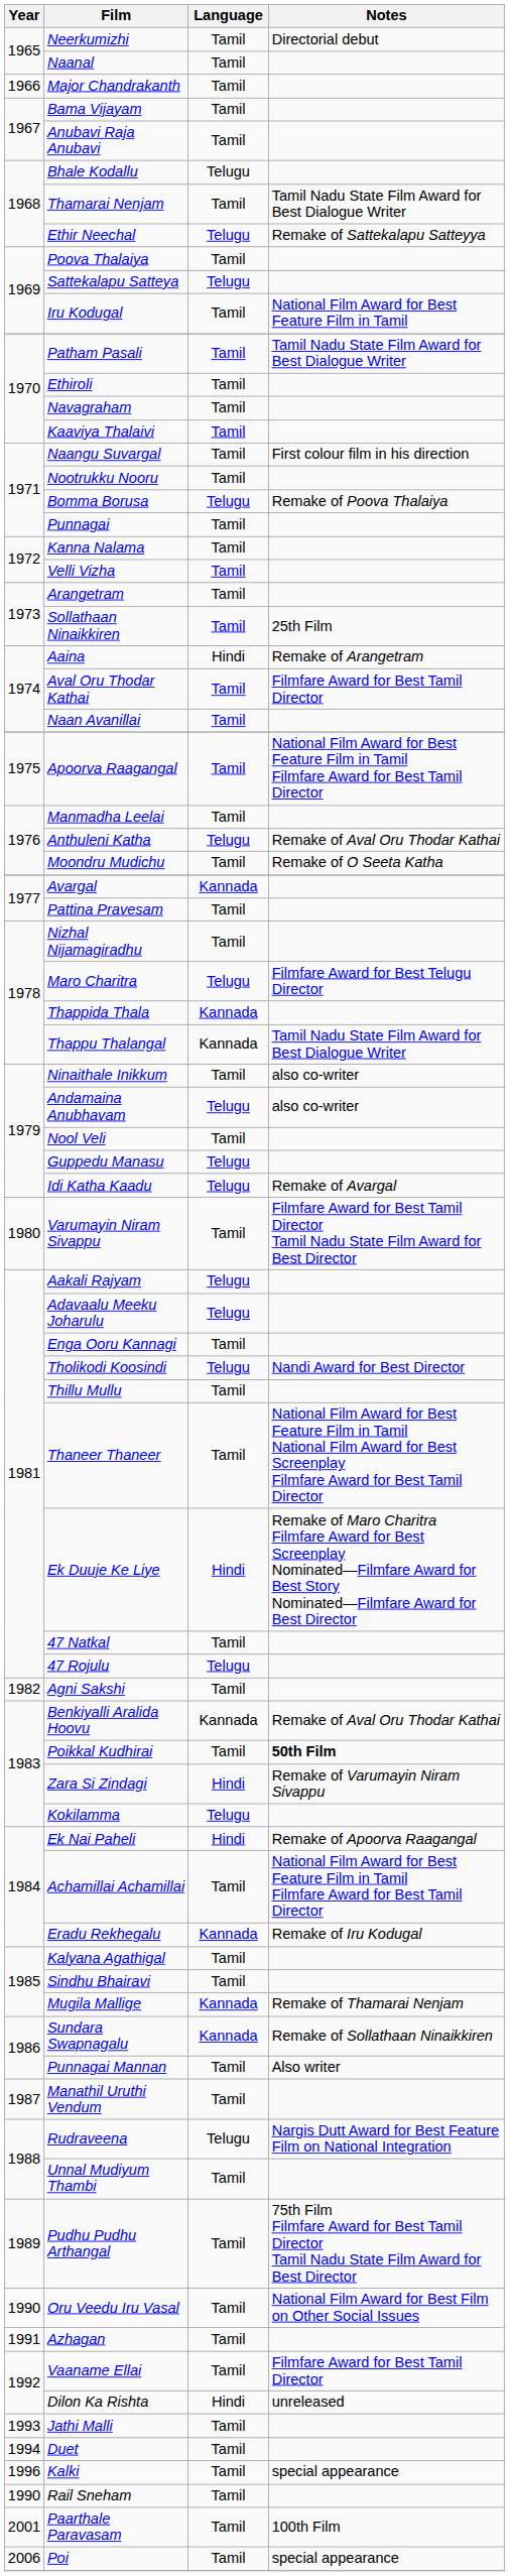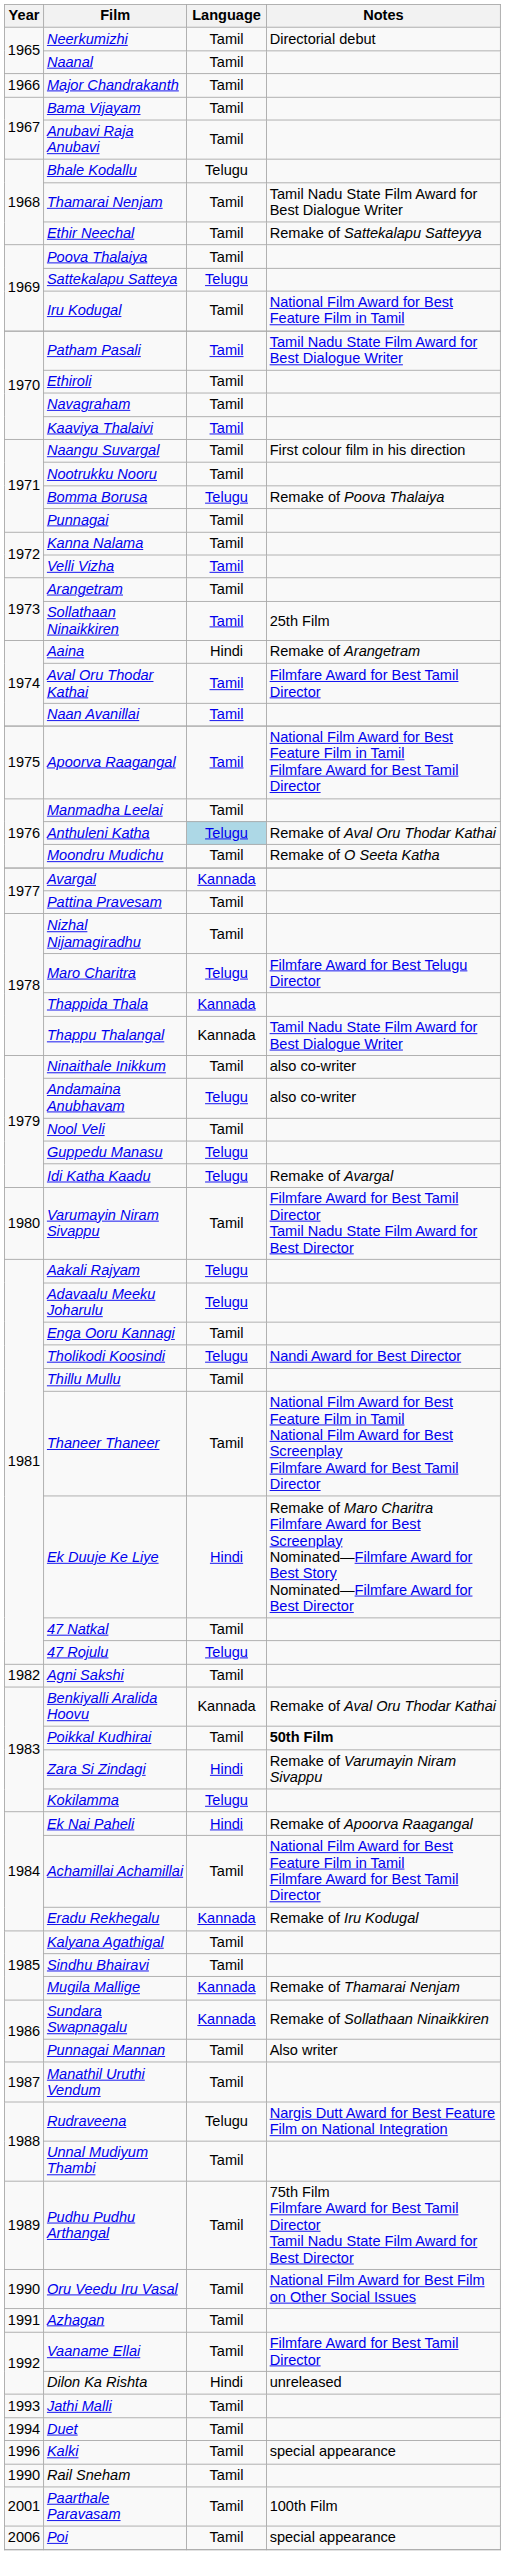 <table class="wikitable sortable">
 <tr>
 <th style="width:35px;">Year</th>
 <th style="width:150px;">Film</th>
 <th style="text-align:center; width:80px;">Language</th>
 <th style="text-align:center; width:250px;" class="unsortable">Notes</th>
 </tr>
 <tr>
 <td rowspan=2>1965</td>
 <td><em><a href='#'>Neerkumizhi</a></em></td>
 <td style="text-align:center;">Tamil</td>
 <td>Directorial debut</td>
 </tr>
 <tr>
 <td><em><a href='#'>Naanal</a></em></td>
 <td style="text-align:center;">Tamil</td>
 <td></td>
 </tr>
 <tr>
 <td rowspan=1>1966</td>
 <td><em><a href='#'>Major Chandrakanth</a></em></td>
 <td style="text-align:center;">Tamil</td>
 <td></td>
 </tr>
 <tr>
 <td rowspan=2>1967</td>
 <td><em><a href='#'>Bama Vijayam</a></em></td>
 <td style="text-align:center;">Tamil</td>
 <td></td>
 </tr>
 <tr>
 <td><em><a href='#'>Anubavi Raja Anubavi</a></em></td>
 <td style="text-align:center;">Tamil</td>
 <td></td>
 </tr>
 <tr>
 <td rowspan=3>1968</td>
 <td><em><a href='#'>Bhale Kodallu</a></em></td>
 <td style="text-align:center;">Telugu</td>
 <td></td>
 </tr>
 <tr>
 <td><em><a href='#'>Thamarai Nenjam</a></em></td>
 <td style="text-align:center;">Tamil</td>
 <td>Tamil Nadu State Film Award for Best Dialogue Writer</td>
 </tr>
 <tr>
 <td><em><a href='#'>Ethir Neechal</a></em></td>
-<td style="text-align:center;"><a href='#'>Telugu</a></td>
+<td style="text-align:center;">Tamil</td>
 <td>Remake of <em>Sattekalapu Satteyya</em></td>
 </tr>
 <tr>
 <td rowspan=3>1969</td>
 <td><em><a href='#'>Poova Thalaiya</a></em></td>
 <td style="text-align:center;">Tamil</td>
 <td></td>
 </tr>
 <tr>
 <td><em><a href='#'>Sattekalapu Satteya</a></em></td>
 <td style="text-align:center;"><a href='#'>Telugu</a></td>
 <td></td>
 </tr>
 <tr>
 <td><em><a href='#'>Iru Kodugal</a></em></td>
 <td style="text-align:center;">Tamil</td>
 <td><a href='#'>National Film Award for Best Feature Film in Tamil</a></td>
 </tr>
 <tr>
 </tr>
 <tr>
 <td rowspan=4>1970</td>
 <td><em><a href='#'>Patham Pasali</a></em></td>
 <td style="text-align:center;"><a href='#'>Tamil</a></td>
 <td><a href='#'>Tamil Nadu State Film Award for Best Dialogue Writer</a></td>
 </tr>
 <tr>
 <td><em><a href='#'>Ethiroli</a></em></td>
 <td style="text-align:center;">Tamil</td>
 <td></td>
 </tr>
 <tr>
 <td><em><a href='#'>Navagraham</a></em></td>
 <td style="text-align:center;">Tamil</td>
 <td></td>
 </tr>
 <tr>
 <td><em><a href='#'>Kaaviya Thalaivi</a></em></td>
 <td style="text-align:center;"><a href='#'>Tamil</a></td>
 <td></td>
 </tr>
 <tr>
 <td rowspan=4>1971</td>
 <td><em><a href='#'>Naangu Suvargal</a></em></td>
 <td style="text-align:center;">Tamil</td>
 <td>First colour film in his direction</td>
 </tr>
 <tr>
 <td><em><a href='#'>Nootrukku Nooru</a></em></td>
 <td style="text-align:center;">Tamil</td>
 <td></td>
 </tr>
 <tr>
 <td><em><a href='#'>Bomma Borusa</a></em></td>
 <td style="text-align:center;"><a href='#'>Telugu</a></td>
 <td>Remake of <em>Poova Thalaiya</em></td>
 </tr>
 <tr>
 <td><em><a href='#'>Punnagai</a></em></td>
 <td style="text-align:center;">Tamil</td>
 <td></td>
 </tr>
 <tr>
 <td rowspan=2>1972</td>
 <td><em><a href='#'>Kanna Nalama</a></em></td>
 <td style="text-align:center;">Tamil</td>
 <td></td>
 </tr>
 <tr>
 <td><em><a href='#'>Velli Vizha</a></em></td>
 <td style="text-align:center;"><a href='#'>Tamil</a></td>
 <td></td>
 </tr>
 <tr>
 <td rowspan=2>1973</td>
 <td><em><a href='#'>Arangetram</a></em></td>
 <td style="text-align:center;">Tamil</td>
 <td></td>
 </tr>
 <tr>
 <td><em><a href='#'>Sollathaan Ninaikkiren</a></em></td>
 <td style="text-align:center;"><a href='#'>Tamil</a></td>
 <td>25th Film</td>
 </tr>
 <tr>
 <td rowspan=3>1974</td>
 <td><em><a href='#'>Aaina</a></em></td>
 <td style="text-align:center;">Hindi</td>
 <td>Remake of <em>Arangetram</em></td>
 </tr>
 <tr>
 <td><em><a href='#'>Aval Oru Thodar Kathai</a></em></td>
 <td style="text-align:center;"><a href='#'>Tamil</a></td>
 <td><a href='#'>Filmfare Award for Best Tamil Director</a></td>
 </tr>
 <tr>
 <td><em><a href='#'>Naan Avanillai</a></em></td>
 <td style="text-align:center;"><a href='#'>Tamil</a></td>
 <td></td>
 </tr>
 <tr>
 </tr>
 <tr>
 <td>1975</td>
 <td><em><a href='#'>Apoorva Raagangal</a></em></td>
 <td style="text-align:center;"><a href='#'>Tamil</a></td>
 <td><a href='#'>National Film Award for Best Feature Film in Tamil</a><br><a href='#'>Filmfare Award for Best Tamil Director</a></td>
 </tr>
 <tr>
 <td rowspan=3>1976</td>
 <td><em><a href='#'>Manmadha Leelai</a></em></td>
 <td style="text-align:center;">Tamil</td>
 <td></td>
 </tr>
 <tr>
 <td><em><a href='#'>Anthuleni Katha</a></em></td>
-<td style="text-align:center;"><a href='#'>Telugu</a></td>
+<td style="background: lightblue; text-align:center;"><a href='#'>Telugu</a></td>
 <td>Remake of <em>Aval Oru Thodar Kathai</em></td>
 </tr>
 <tr>
 <td><em><a href='#'>Moondru Mudichu</a></em></td>
 <td style="text-align:center;">Tamil</td>
 <td>Remake of <em>O Seeta Katha</em></td>
 </tr>
 <tr>
 </tr>
 <tr>
 <td rowspan=2>1977</td>
 <td><em><a href='#'>Avargal</a></em></td>
 <td style="text-align:center;"><a href='#'>Kannada</a></td>
 <td></td>
 </tr>
 <tr>
 <td><em><a href='#'>Pattina Pravesam</a></em></td>
 <td style="text-align:center;">Tamil</td>
 <td></td>
 </tr>
 <tr>
 <td rowspan=4>1978</td>
 <td><em><a href='#'>Nizhal Nijamagiradhu</a></em></td>
 <td style="text-align:center;">Tamil</td>
 <td></td>
 </tr>
 <tr>
 <td><em><a href='#'>Maro Charitra</a></em></td>
 <td style="text-align:center;"><a href='#'>Telugu</a></td>
 <td><a href='#'>Filmfare Award for Best Telugu Director</a></td>
 </tr>
 <tr>
 <td><em><a href='#'>Thappida Thala</a></em></td>
 <td style="text-align:center;"><a href='#'>Kannada</a></td>
 <td></td>
 </tr>
 <tr>
 <td><em><a href='#'>Thappu Thalangal</a></em></td>
 <td style="text-align:center;">Kannada</td>
 <td><a href='#'>Tamil Nadu State Film Award for Best Dialogue Writer</a></td>
 </tr>
 <tr>
 <td rowspan=5>1979</td>
 <td><em><a href='#'>Ninaithale Inikkum</a></em></td>
 <td style="text-align:center;">Tamil</td>
 <td>also co-writer</td>
 </tr>
 <tr>
 <td><em><a href='#'>Andamaina Anubhavam</a></em></td>
 <td style="text-align:center;"><a href='#'>Telugu</a></td>
 <td>also co-writer</td>
 </tr>
 <tr>
 <td><em><a href='#'>Nool Veli</a></em></td>
 <td style="text-align:center;">Tamil</td>
 <td></td>
 </tr>
 <tr>
 <td><em><a href='#'>Guppedu Manasu</a></em></td>
 <td style="text-align:center;"><a href='#'>Telugu</a></td>
 <td></td>
 </tr>
 <tr>
 <td><em><a href='#'>Idi Katha Kaadu</a></em></td>
 <td style="text-align:center;"><a href='#'>Telugu</a></td>
 <td>Remake of <em>Avargal</em></td>
 </tr>
 <tr>
 <td>1980</td>
 <td><em><a href='#'>Varumayin Niram Sivappu</a></em></td>
 <td style="text-align:center;">Tamil</td>
 <td><a href='#'>Filmfare Award for Best Tamil Director</a><br><a href='#'>Tamil Nadu State Film Award for Best Director</a></td>
 </tr>
 <tr>
 <td rowspan=9>1981</td>
 <td><em><a href='#'>Aakali Rajyam</a></em></td>
 <td style="text-align:center;"><a href='#'>Telugu</a></td>
 <td></td>
 </tr>
 <tr>
 <td><em><a href='#'>Adavaalu Meeku Joharulu</a></em></td>
 <td style="text-align:center;"><a href='#'>Telugu</a></td>
 <td></td>
 </tr>
 <tr>
 <td><em><a href='#'>Enga Ooru Kannagi</a></em></td>
 <td style="text-align:center;">Tamil</td>
 <td></td>
 </tr>
 <tr>
 <td><em><a href='#'>Tholikodi Koosindi</a></em></td>
 <td style="text-align:center;"><a href='#'>Telugu</a></td>
 <td><a href='#'>Nandi Award for Best Director</a></td>
 </tr>
 <tr>
 <td><em><a href='#'>Thillu Mullu</a></em></td>
 <td style="text-align:center;">Tamil</td>
 <td></td>
 </tr>
 <tr>
 <td><em><a href='#'>Thaneer Thaneer</a></em></td>
 <td style="text-align:center;">Tamil</td>
 <td><a href='#'>National Film Award for Best Feature Film in Tamil</a><br><a href='#'>National Film Award for Best Screenplay</a><br><a href='#'>Filmfare Award for Best Tamil Director</a></td>
 </tr>
 <tr>
 <td><em><a href='#'>Ek Duuje Ke Liye</a></em></td>
 <td style="text-align:center;"><a href='#'>Hindi</a></td>
 <td>Remake of <em>Maro Charitra</em><br><a href='#'>Filmfare Award for Best Screenplay</a><br>Nominated—<a href='#'>Filmfare Award for Best Story</a><br>Nominated—<a href='#'>Filmfare Award for Best Director</a></td>
 </tr>
 <tr>
 <td><em><a href='#'>47 Natkal</a></em></td>
 <td style="text-align:center;">Tamil</td>
 <td></td>
 </tr>
 <tr>
 <td><em><a href='#'>47 Rojulu</a></em></td>
 <td style="text-align:center;"><a href='#'>Telugu</a></td>
 <td></td>
 </tr>
 <tr>
 <td>1982</td>
 <td><em><a href='#'>Agni Sakshi</a></em></td>
 <td style="text-align:center;">Tamil</td>
 <td></td>
 </tr>
 <tr>
 <td rowspan=4>1983</td>
 <td><em><a href='#'>Benkiyalli Aralida Hoovu</a></em></td>
 <td style="text-align:center;">Kannada</td>
 <td>Remake of <em>Aval Oru Thodar Kathai</em></td>
 </tr>
 <tr>
 <td><em><a href='#'>Poikkal Kudhirai</a></em></td>
 <td style="text-align:center;">Tamil</td>
 <td><strong>50th Film</strong></td>
 </tr>
 <tr>
 <td><em><a href='#'>Zara Si Zindagi</a></em></td>
 <td style="text-align:center;"><a href='#'>Hindi</a></td>
 <td>Remake of <em>Varumayin Niram Sivappu</em></td>
 </tr>
 <tr>
 <td><em><a href='#'>Kokilamma</a></em></td>
 <td style="text-align:center;"><a href='#'>Telugu</a></td>
 <td></td>
 </tr>
 <tr>
 <td rowspan=3>1984</td>
 <td><em><a href='#'>Ek Nai Paheli</a></em></td>
 <td style="text-align:center;"><a href='#'>Hindi</a></td>
 <td>Remake of <em>Apoorva Raagangal</em></td>
 </tr>
 <tr>
 <td><em><a href='#'>Achamillai Achamillai</a></em></td>
 <td style="text-align:center;">Tamil</td>
 <td><a href='#'>National Film Award for Best Feature Film in Tamil</a><br><a href='#'>Filmfare Award for Best Tamil Director</a></td>
 </tr>
 <tr>
 <td><em><a href='#'>Eradu Rekhegalu</a></em></td>
 <td style="text-align:center;"><a href='#'>Kannada</a></td>
 <td>Remake of <em>Iru Kodugal</em></td>
 </tr>
 <tr>
 <td rowspan=3>1985</td>
 <td><em><a href='#'>Kalyana Agathigal</a></em></td>
 <td style="text-align:center;">Tamil</td>
 <td></td>
 </tr>
 <tr>
 <td><em><a href='#'>Sindhu Bhairavi</a></em></td>
 <td style="text-align:center;">Tamil</td>
 <td></td>
 </tr>
 <tr>
 <td><em><a href='#'>Mugila Mallige</a></em></td>
 <td style="text-align:center;"><a href='#'>Kannada</a></td>
 <td>Remake of <em>Thamarai Nenjam</em></td>
 </tr>
 <tr>
 <td rowspan=2>1986</td>
 <td><em><a href='#'>Sundara Swapnagalu</a></em></td>
 <td style="text-align:center;"><a href='#'>Kannada</a></td>
 <td>Remake of <em>Sollathaan Ninaikkiren</em></td>
 </tr>
 <tr>
 <td><em><a href='#'>Punnagai Mannan</a></em></td>
 <td style="text-align:center;">Tamil</td>
 <td>Also writer</td>
 </tr>
 <tr>
 <td>1987</td>
 <td><em><a href='#'>Manathil Uruthi Vendum</a></em></td>
 <td style="text-align:center;">Tamil</td>
 <td></td>
 </tr>
 <tr>
 <td rowspan=2>1988</td>
 <td><em><a href='#'>Rudraveena</a></em></td>
 <td style="text-align:center;">Telugu</td>
 <td><a href='#'>Nargis Dutt Award for Best Feature Film on National Integration</a></td>
 </tr>
 <tr>
 <td><em><a href='#'>Unnal Mudiyum Thambi</a></em></td>
 <td style="text-align:center;">Tamil</td>
 <td></td>
 </tr>
 <tr>
 <td>1989</td>
 <td><em><a href='#'>Pudhu Pudhu Arthangal</a></em></td>
 <td style="text-align:center;">Tamil</td>
 <td>75th Film<br><a href='#'>Filmfare Award for Best Tamil Director</a><br><a href='#'>Tamil Nadu State Film Award for Best Director</a></td>
 </tr>
 <tr>
 <td>1990</td>
 <td><em><a href='#'>Oru Veedu Iru Vasal</a></em></td>
 <td style="text-align:center;">Tamil</td>
 <td><a href='#'>National Film Award for Best Film on Other Social Issues</a></td>
 </tr>
 <tr>
 <td>1991</td>
 <td><em><a href='#'>Azhagan</a></em></td>
 <td style="text-align:center;">Tamil</td>
 <td></td>
 </tr>
 <tr>
 <td rowspan=2>1992</td>
 <td><em><a href='#'>Vaaname Ellai</a></em></td>
 <td style="text-align:center;">Tamil</td>
 <td><a href='#'>Filmfare Award for Best Tamil Director</a></td>
 </tr>
 <tr>
 <td><em>Dilon Ka Rishta</em></td>
 <td style="text-align:center;">Hindi</td>
 <td>unreleased</td>
 </tr>
 <tr>
 <td>1993</td>
 <td><em><a href='#'>Jathi Malli</a></em></td>
 <td style="text-align:center;">Tamil</td>
 <td></td>
 </tr>
 <tr>
 <td>1994</td>
 <td><em><a href='#'>Duet</a></em></td>
 <td style="text-align:center;">Tamil</td>
 <td></td>
 </tr>
 <tr>
 <td>1996</td>
 <td><em><a href='#'>Kalki</a></em></td>
 <td style="text-align:center;">Tamil</td>
 <td>special appearance</td>
 </tr>
 <tr>
 <td>1990</td>
 <td><em>Rail Sneham</em></td>
 <td style="text-align:center;">Tamil</td>
 <td></td>
 </tr>
 <tr>
 <td>2001</td>
 <td><em><a href='#'>Paarthale Paravasam</a></em></td>
 <td style="text-align:center;">Tamil</td>
 <td>100th Film</td>
 </tr>
 <tr>
 <td>2006</td>
 <td><em><a href='#'>Poi</a></em></td>
 <td style="text-align:center;">Tamil</td>
 <td>special appearance</td>
 </tr>
 <tr>
 </tr>
 </table>
